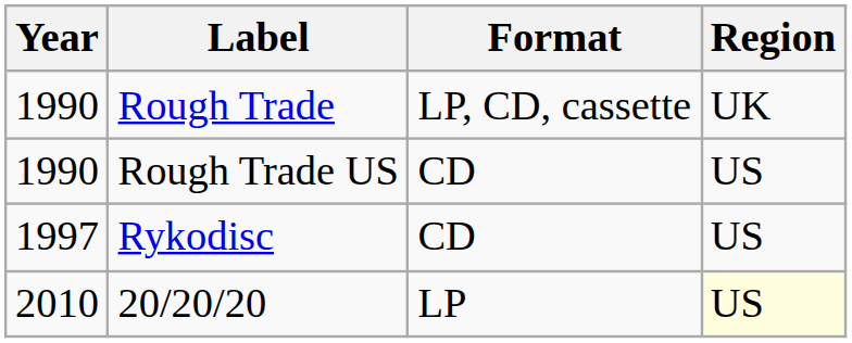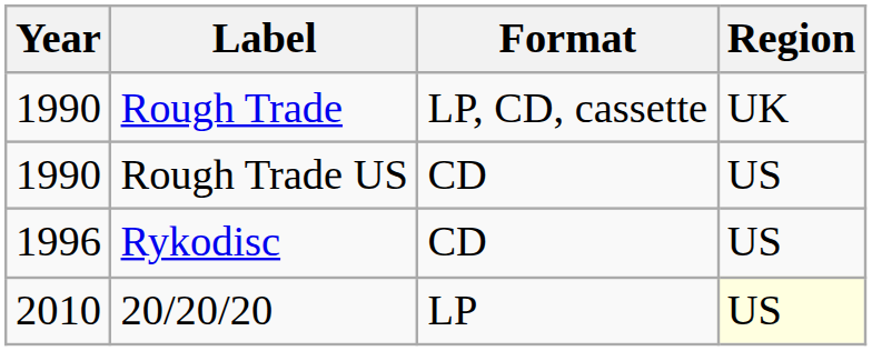 <table class="wikitable">
 <tr>
 <th>Year</th>
 <th>Label</th>
 <th>Format</th>
 <th>Region</th>
 </tr>
 <tr>
 <td>1990</td>
 <td><a href='#'>Rough Trade</a></td>
 <td>LP, CD, cassette</td>
 <td>UK</td>
 </tr>
 <tr>
 <td>1990</td>
 <td>Rough Trade US</td>
 <td>CD</td>
 <td>US</td>
 </tr>
 <tr>
-<td>1997</td>
+<td>1996</td>
 <td><a href='#'>Rykodisc</a></td>
 <td>CD</td>
 <td>US</td>
 </tr>
 <tr>
 <td>2010</td>
 <td>20/20/20</td>
 <td>LP</td>
 <td style="background: lightyellow;">US</td>
 </tr>
 </table>
